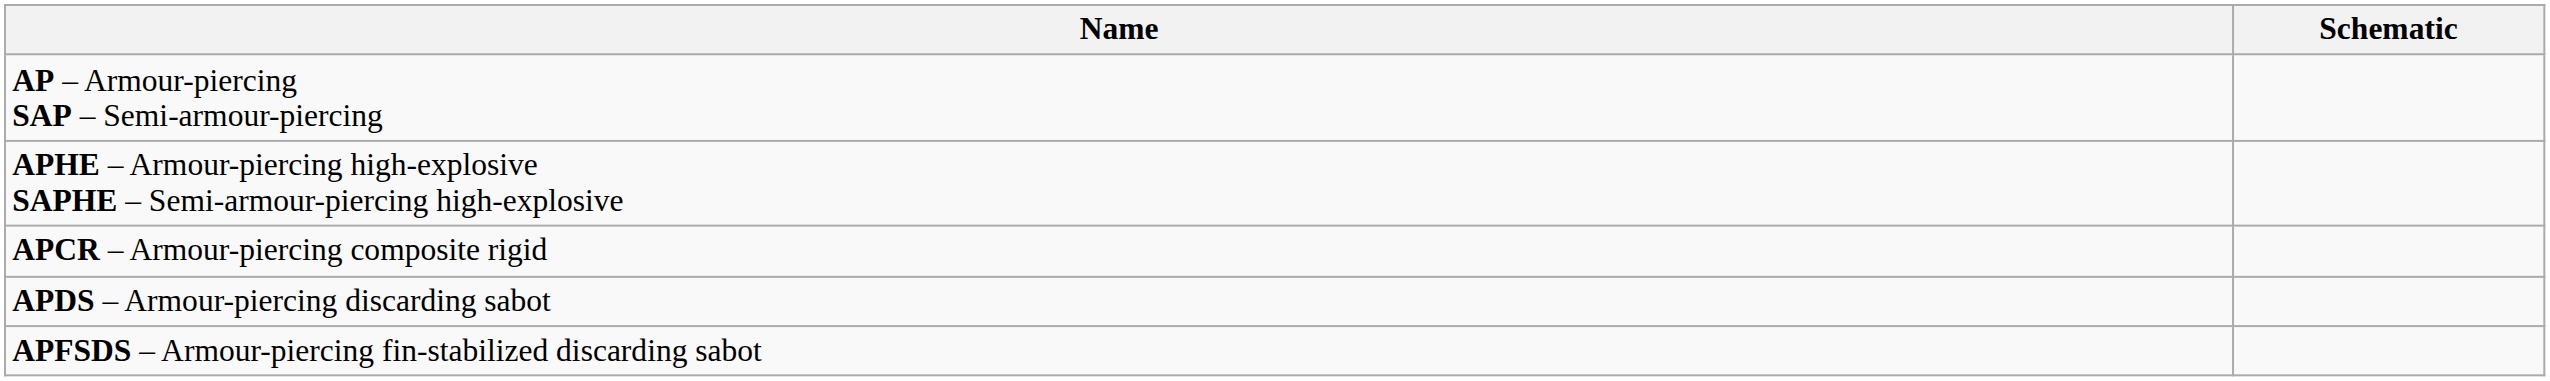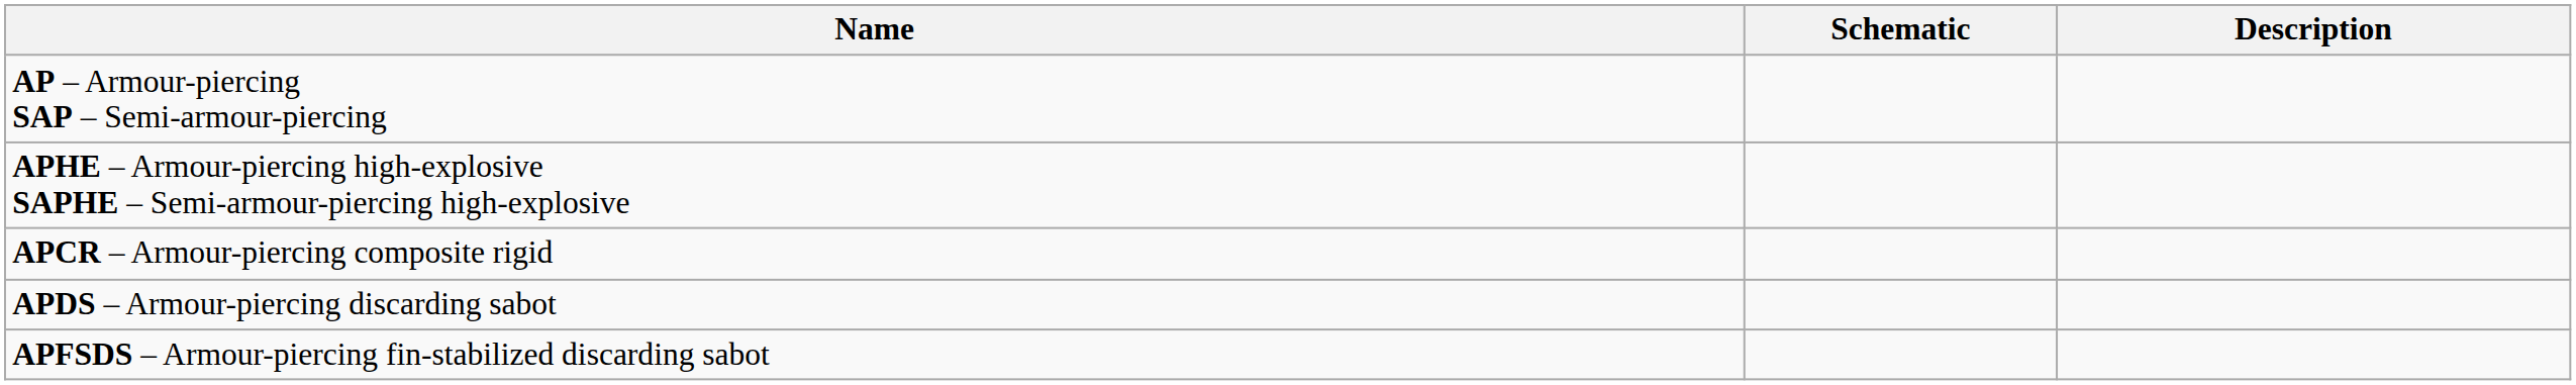 <table class="wikitable" style="width: 65%">
 <tr>
 <th>Name</th>
 <th style="width: 150px">Schematic</th>
+<th style="width: 250px">Description</th>
 </tr>
 <tr>
 <td><strong>AP</strong> – Armour-piercing<br><strong>SAP</strong> – Semi-armour-piercing</td>
+<td></td>
 <td></td>
 </tr>
 <tr>
 <td><strong>APHE</strong> – Armour-piercing high-explosive<br><strong>SAPHE</strong> – Semi-armour-piercing high-explosive</td>
 <td></td>
+<td></td>
 </tr>
 <tr>
 <td><strong>APCR</strong> – Armour-piercing composite rigid</td>
+<td></td>
 <td></td>
 </tr>
 <tr>
 <td><strong>APDS</strong> – Armour-piercing discarding sabot</td>
 <td></td>
+<td></td>
 </tr>
 <tr>
 <td><strong>APFSDS</strong> – Armour-piercing fin-stabilized discarding sabot</td>
 <td></td>
+<td></td>
 </tr>
 </table>
